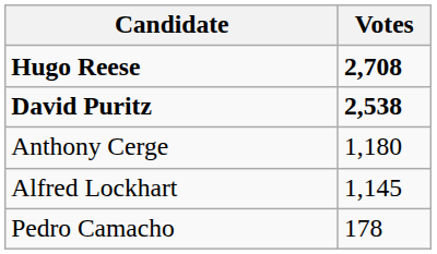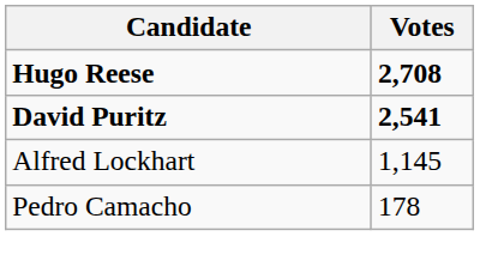 <table class="wikitable">
 <tr>
 <th scope="col" style="width: 200px;">Candidate</th>
 <th scope="col" style="width: 50px;">Votes</th>
 </tr>
 <tr>
 <td> <strong>Hugo Reese</strong></td>
 <td><strong>2,708</strong></td>
 </tr>
 <tr>
 <td> <strong>David Puritz</strong></td>
-<td><strong>2,538</strong></td>
-</tr>
-<tr>
-<td>Anthony Cerge</td>
-<td>1,180</td>
+<td><strong>2,541</strong></td>
 </tr>
 <tr>
 <td>Alfred Lockhart</td>
 <td>1,145</td>
 </tr>
 <tr>
 <td>Pedro Camacho</td>
 <td>178</td>
 </tr>
 </table>
